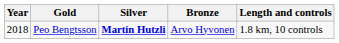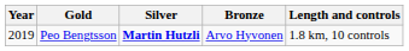 <table class="wikitable">
 <tr>
 <th>Year</th>
 <th>Gold</th>
 <th>Silver</th>
 <th>Bronze</th>
 <th>Length and controls</th>
 </tr>
 <tr>
-<td>2018</td>
+<td>2019</td>
 <td> <a href='#'>Peo Bengtsson</a></td>
 <td><strong> <a href='#'>Martin Hutzli</a></strong></td>
 <td> <a href='#'>Arvo Hyvonen</a></td>
 <td>1.8 km, 10 controls</td>
 </tr>
 </table>
